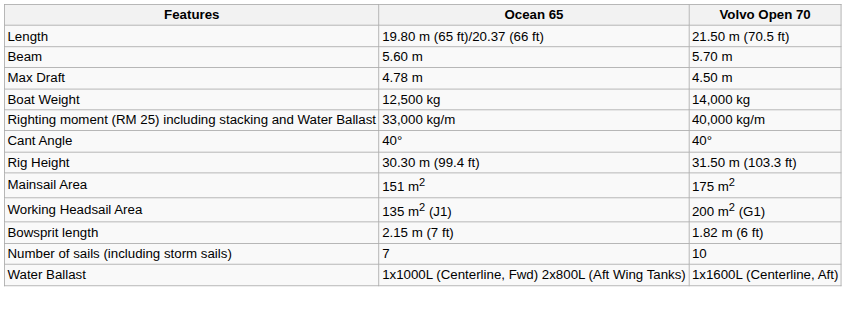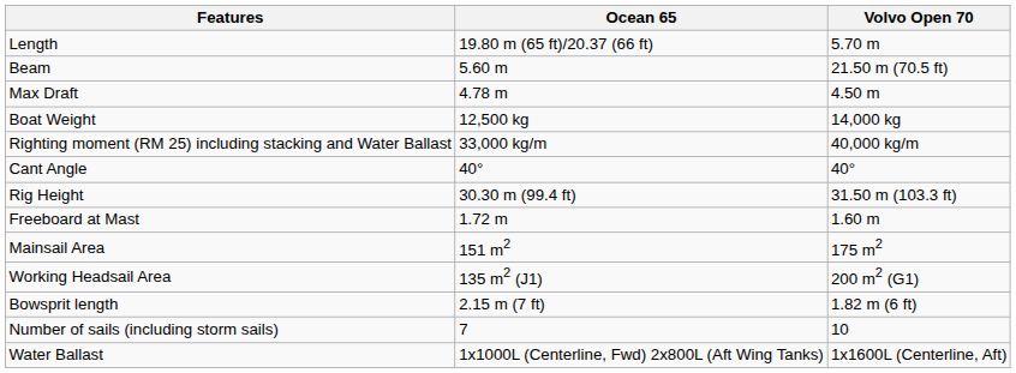 <table class="wikitable">
 <tr>
 <th>Features</th>
 <th>Ocean 65</th>
 <th>Volvo Open 70</th>
 </tr>
 <tr>
 <td>Length</td>
 <td>19.80 m (65 ft)/20.37 (66 ft)</td>
-<td>21.50 m (70.5 ft)</td>
+<td>5.70 m</td>
 </tr>
 <tr>
 <td>Beam</td>
 <td>5.60 m</td>
-<td>5.70 m</td>
+<td>21.50 m (70.5 ft)</td>
 </tr>
 <tr>
 <td>Max Draft</td>
 <td>4.78 m</td>
 <td>4.50 m</td>
 </tr>
 <tr>
 <td>Boat Weight</td>
 <td>12,500 kg</td>
 <td>14,000 kg</td>
 </tr>
 <tr>
 <td>Righting moment (RM 25) including stacking and Water Ballast</td>
 <td>33,000 kg/m</td>
 <td>40,000 kg/m</td>
 </tr>
 <tr>
 <td>Cant Angle</td>
 <td>40°</td>
 <td>40°</td>
 </tr>
 <tr>
 <td>Rig Height</td>
 <td>30.30 m (99.4 ft)</td>
 <td>31.50 m (103.3 ft)</td>
 </tr>
 <tr>
+<td>Freeboard at Mast</td>
+<td>1.72 m</td>
+<td>1.60 m</td>
+</tr>
+<tr>
 <td>Mainsail Area</td>
 <td>151 m<sup>2</sup></td>
 <td>175 m<sup>2</sup></td>
 </tr>
 <tr>
 <td>Working Headsail Area</td>
 <td>135 m<sup>2</sup> (J1)</td>
 <td>200 m<sup>2</sup> (G1)</td>
 </tr>
 <tr>
 <td>Bowsprit length</td>
 <td>2.15 m (7 ft)</td>
 <td>1.82 m (6 ft)</td>
 </tr>
 <tr>
 <td>Number of sails (including storm sails)</td>
 <td>7</td>
 <td>10</td>
 </tr>
 <tr>
 <td>Water Ballast</td>
 <td>1x1000L (Centerline, Fwd) 2x800L (Aft Wing Tanks)</td>
 <td>1x1600L (Centerline, Aft)</td>
 </tr>
 </table>
